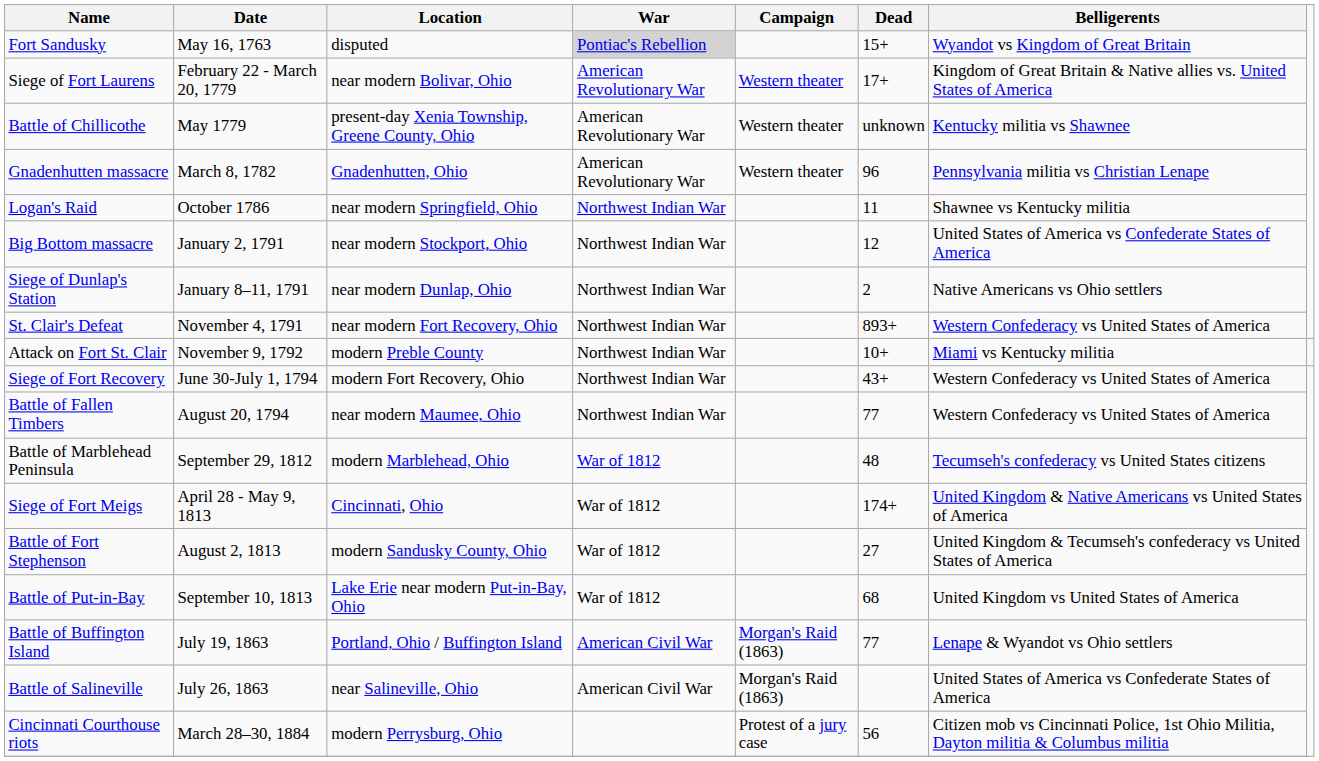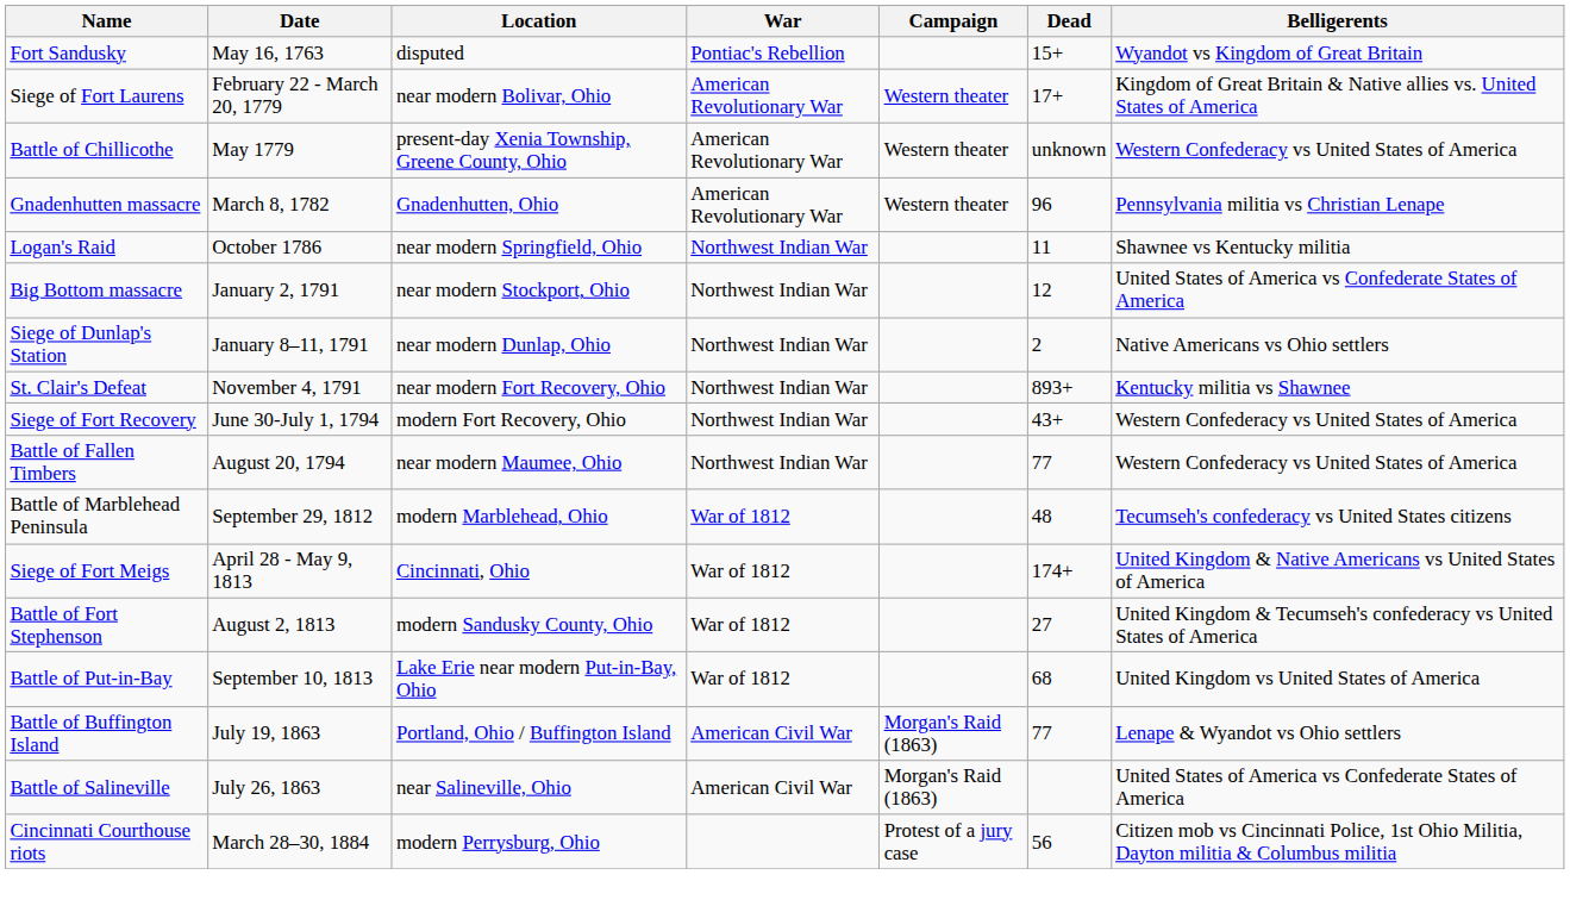 <table class="wikitable sortable">
 <tr>
 <th>Name</th>
 <th>Date</th>
 <th>Location</th>
 <th>War</th>
 <th>Campaign</th>
 <th>Dead</th>
 <th>Belligerents</th>
 </tr>
 <tr>
 <td><a href='#'>Fort Sandusky</a></td>
 <td>May 16, 1763</td>
 <td>disputed</td>
-<td style="background: lightgrey;"><a href='#'>Pontiac's Rebellion</a></td>
+<td><a href='#'>Pontiac's Rebellion</a></td>
 <td></td>
 <td>15+</td>
 <td><a href='#'>Wyandot</a> vs <a href='#'>Kingdom of Great Britain</a></td>
 </tr>
 <tr>
 <td>Siege of <a href='#'>Fort Laurens</a></td>
 <td>February 22 - March 20, 1779</td>
 <td>near modern <a href='#'>Bolivar, Ohio</a></td>
 <td><a href='#'>American Revolutionary War</a></td>
 <td><a href='#'>Western theater</a></td>
 <td>17+</td>
 <td>Kingdom of Great Britain & Native allies vs. <a href='#'>United States of America</a></td>
 </tr>
 <tr>
 <td><a href='#'>Battle of Chillicothe</a></td>
 <td>May 1779</td>
 <td>present-day <a href='#'>Xenia Township, Greene County, Ohio</a></td>
 <td>American Revolutionary War</td>
 <td>Western theater</td>
 <td>unknown</td>
-<td><a href='#'>Kentucky</a> militia vs <a href='#'>Shawnee</a></td>
+<td><a href='#'>Western Confederacy</a> vs United States of America</td>
 </tr>
 <tr>
 <td><a href='#'>Gnadenhutten massacre</a></td>
 <td>March 8, 1782</td>
 <td><a href='#'>Gnadenhutten, Ohio</a></td>
 <td>American Revolutionary War</td>
 <td>Western theater</td>
 <td>96</td>
 <td><a href='#'>Pennsylvania</a> militia vs <a href='#'>Christian Lenape</a></td>
 </tr>
 <tr>
 <td><a href='#'>Logan's Raid</a></td>
 <td>October 1786</td>
 <td>near modern <a href='#'>Springfield, Ohio</a></td>
 <td><a href='#'>Northwest Indian War</a></td>
 <td></td>
 <td>11</td>
 <td>Shawnee vs Kentucky militia</td>
 </tr>
 <tr>
 <td><a href='#'>Big Bottom massacre</a></td>
 <td>January 2, 1791</td>
 <td>near modern <a href='#'>Stockport, Ohio</a></td>
 <td>Northwest Indian War</td>
 <td></td>
 <td>12</td>
 <td>United States of America vs <a href='#'>Confederate States of America</a></td>
 </tr>
 <tr>
 <td><a href='#'>Siege of Dunlap's Station</a></td>
 <td>January 8–11, 1791</td>
 <td>near modern <a href='#'>Dunlap, Ohio</a></td>
 <td>Northwest Indian War</td>
 <td></td>
 <td>2</td>
 <td>Native Americans vs Ohio settlers</td>
 </tr>
 <tr>
 <td><a href='#'>St. Clair's Defeat</a></td>
 <td>November 4, 1791</td>
 <td>near modern <a href='#'>Fort Recovery, Ohio</a></td>
 <td>Northwest Indian War</td>
 <td></td>
 <td>893+</td>
-<td><a href='#'>Western Confederacy</a> vs United States of America</td>
-</tr>
-<tr>
-<td>Attack on <a href='#'>Fort St. Clair</a></td>
-<td>November 9, 1792</td>
-<td>modern <a href='#'>Preble County</a></td>
-<td>Northwest Indian War</td>
-<td></td>
-<td>10+</td>
-<td><a href='#'>Miami</a> vs Kentucky militia</td>
-<td></td>
+<td><a href='#'>Kentucky</a> militia vs <a href='#'>Shawnee</a></td>
 </tr>
 <tr>
 <td><a href='#'>Siege of Fort Recovery</a></td>
 <td>June 30-July 1, 1794</td>
 <td>modern Fort Recovery, Ohio</td>
 <td>Northwest Indian War</td>
 <td></td>
 <td>43+</td>
 <td>Western Confederacy vs United States of America</td>
 </tr>
 <tr>
 <td><a href='#'>Battle of Fallen Timbers</a></td>
 <td>August 20, 1794</td>
 <td>near modern <a href='#'>Maumee, Ohio</a></td>
 <td>Northwest Indian War</td>
 <td></td>
 <td>77</td>
 <td>Western Confederacy vs United States of America</td>
 </tr>
 <tr>
 <td>Battle of Marblehead Peninsula</td>
 <td>September 29, 1812</td>
 <td>modern <a href='#'>Marblehead, Ohio</a></td>
 <td><a href='#'>War of 1812</a></td>
 <td></td>
 <td>48</td>
 <td><a href='#'>Tecumseh's confederacy</a> vs United States citizens</td>
 </tr>
 <tr>
 <td><a href='#'>Siege of Fort Meigs</a></td>
 <td>April 28 - May 9, 1813</td>
 <td><a href='#'>Cincinnati</a>, <a href='#'>Ohio</a></td>
 <td>War of 1812</td>
 <td></td>
 <td>174+</td>
 <td><a href='#'>United Kingdom</a> & <a href='#'>Native Americans</a> vs United States of America</td>
 </tr>
 <tr>
 <td><a href='#'>Battle of Fort Stephenson</a></td>
 <td>August 2, 1813</td>
 <td>modern <a href='#'>Sandusky County, Ohio</a></td>
 <td>War of 1812</td>
 <td></td>
 <td>27</td>
 <td>United Kingdom & Tecumseh's confederacy vs United States of America</td>
 </tr>
 <tr>
 <td><a href='#'>Battle of Put-in-Bay</a></td>
 <td>September 10, 1813</td>
 <td><a href='#'>Lake Erie</a> near modern <a href='#'>Put-in-Bay, Ohio</a></td>
 <td>War of 1812</td>
 <td></td>
 <td>68</td>
 <td>United Kingdom vs United States of America</td>
 </tr>
 <tr>
 <td><a href='#'>Battle of Buffington Island</a></td>
 <td>July 19, 1863</td>
 <td><a href='#'>Portland, Ohio</a> / <a href='#'>Buffington Island</a></td>
 <td><a href='#'>American Civil War</a></td>
 <td><a href='#'>Morgan's Raid</a> (1863)</td>
 <td>77</td>
 <td><a href='#'>Lenape</a> & Wyandot vs Ohio settlers</td>
 </tr>
 <tr>
 <td><a href='#'>Battle of Salineville</a></td>
 <td>July 26, 1863</td>
 <td>near <a href='#'>Salineville, Ohio</a></td>
 <td>American Civil War</td>
 <td>Morgan's Raid (1863)</td>
 <td></td>
 <td>United States of America vs Confederate States of America</td>
 </tr>
 <tr>
 <td><a href='#'>Cincinnati Courthouse riots</a></td>
 <td>March 28–30, 1884</td>
 <td>modern <a href='#'>Perrysburg, Ohio</a></td>
 <td></td>
 <td>Protest of a <a href='#'>jury</a> case</td>
 <td>56</td>
 <td>Citizen mob vs Cincinnati Police, 1st Ohio Militia, <a href='#'>Dayton militia & Columbus militia</a></td>
 </tr>
 <tr>
 </tr>
 </table>
